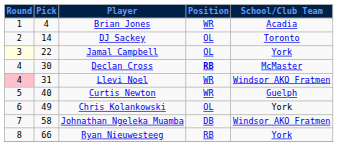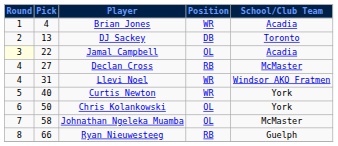 <table class="wikitable" style="font-size: 95%;">
 <tr>
 <th style="background:#002147;color:#6699FF;">Round</th>
 <th style="background:#002147;color:#6699FF;">Pick</th>
 <th style="background:#002147;color:#6699FF;">Player</th>
 <th style="background:#002147;color:#6699FF;">Position</th>
 <th style="background:#002147;color:#6699FF;">School/Club Team</th>
 </tr>
 <tr align="center">
 <td align=center>1</td>
 <td>4</td>
 <td><a href='#'>Brian Jones</a></td>
 <td><a href='#'>WR</a></td>
 <td><a href='#'>Acadia</a></td>
 </tr>
 <tr align="center">
 <td align=center>2</td>
-<td>14</td>
+<td>13</td>
 <td><a href='#'>DJ Sackey</a></td>
-<td><a href='#'>OL</a></td>
+<td><a href='#'>DB</a></td>
 <td><a href='#'>Toronto</a></td>
 </tr>
 <tr align="center">
 <td align=center style="background: lightyellow;">3</td>
 <td>22</td>
 <td><a href='#'>Jamal Campbell</a></td>
 <td><a href='#'>OL</a></td>
-<td><a href='#'>York</a></td>
+<td><a href='#'>Acadia</a></td>
 </tr>
 <tr align="center">
 <td align=center>4</td>
-<td>30</td>
+<td>27</td>
 <td><a href='#'>Declan Cross</a></td>
-<td><strong><a href='#'>RB</a></strong></td>
+<td><a href='#'>RB</a></td>
 <td><a href='#'>McMaster</a></td>
 </tr>
 <tr align="center">
-<td align=center style="background: pink;">4</td>
+<td align=center>4</td>
 <td>31</td>
 <td><a href='#'>Llevi Noel</a></td>
 <td><a href='#'>WR</a></td>
 <td><a href='#'>Windsor AKO Fratmen</a></td>
 </tr>
 <tr align="center">
 <td align=center>5</td>
 <td>40</td>
 <td><a href='#'>Curtis Newton</a></td>
 <td><a href='#'>WR</a></td>
-<td><a href='#'>Guelph</a></td>
+<td>York</td>
 </tr>
 <tr align="center">
 <td align=center>6</td>
-<td>49</td>
+<td>50</td>
 <td><a href='#'>Chris Kolankowski</a></td>
 <td><a href='#'>OL</a></td>
 <td>York</td>
 </tr>
 <tr align="center">
 <td align=center>7</td>
 <td>58</td>
 <td><a href='#'>Johnathan Ngeleka Muamba</a></td>
-<td><a href='#'>DB</a></td>
-<td><a href='#'>Windsor AKO Fratmen</a></td>
+<td><a href='#'>OL</a></td>
+<td>McMaster</td>
 </tr>
 <tr align="center">
 <td align=center>8</td>
 <td>66</td>
 <td><a href='#'>Ryan Nieuwesteeg</a></td>
 <td><a href='#'>RB</a></td>
-<td><a href='#'>York</a></td>
+<td>Guelph</td>
 </tr>
 <tr>
 </tr>
 </table>
